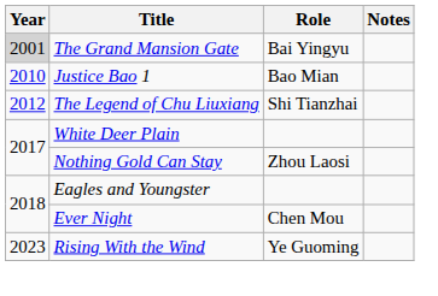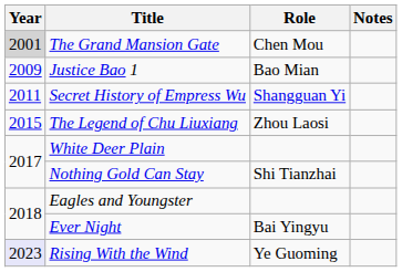 <table class="wikitable sortable">
 <tr>
 <th>Year</th>
 <th>Title</th>
 <th>Role</th>
 <th>Notes</th>
 </tr>
 <tr>
 <td style="background: lightgrey;">2001</td>
 <td><em><a href='#'>The Grand Mansion Gate</a></em></td>
-<td>Bai Yingyu</td>
+<td>Chen Mou</td>
 <td></td>
 </tr>
 <tr>
-<td><a href='#'>2010</a></td>
+<td><a href='#'>2009</a></td>
 <td><em><a href='#'>Justice Bao</a> 1</em></td>
 <td>Bao Mian</td>
 <td></td>
 </tr>
 <tr>
-<td><a href='#'>2012</a></td>
+<td><a href='#'>2011</a></td>
+<td><em><a href='#'>Secret History of Empress Wu</a></em></td>
+<td><a href='#'>Shangguan Yi</a></td>
+<td></td>
+</tr>
+<tr>
+<td><a href='#'>2015</a></td>
 <td><em><a href='#'>The Legend of Chu Liuxiang</a></em></td>
-<td>Shi Tianzhai</td>
+<td>Zhou Laosi</td>
 <td></td>
 </tr>
 <tr>
 <td rowspan=2>2017</td>
 <td><em><a href='#'>White Deer Plain</a></em></td>
 <td></td>
 <td></td>
 </tr>
 <tr>
 <td><em><a href='#'>Nothing Gold Can Stay</a></em></td>
-<td>Zhou Laosi</td>
+<td>Shi Tianzhai</td>
 <td></td>
 </tr>
 <tr>
 <td rowspan=2>2018</td>
 <td><em>Eagles and Youngster</em></td>
 <td></td>
 <td></td>
 </tr>
 <tr>
 <td><em><a href='#'>Ever Night</a></em></td>
-<td>Chen Mou</td>
+<td>Bai Yingyu</td>
 <td></td>
 </tr>
 <tr>
-<td>2023</td>
+<td style="background: lavender;">2023</td>
 <td><em><a href='#'>Rising With the Wind</a></em></td>
 <td>Ye Guoming</td>
 <td></td>
 </tr>
 </table>
